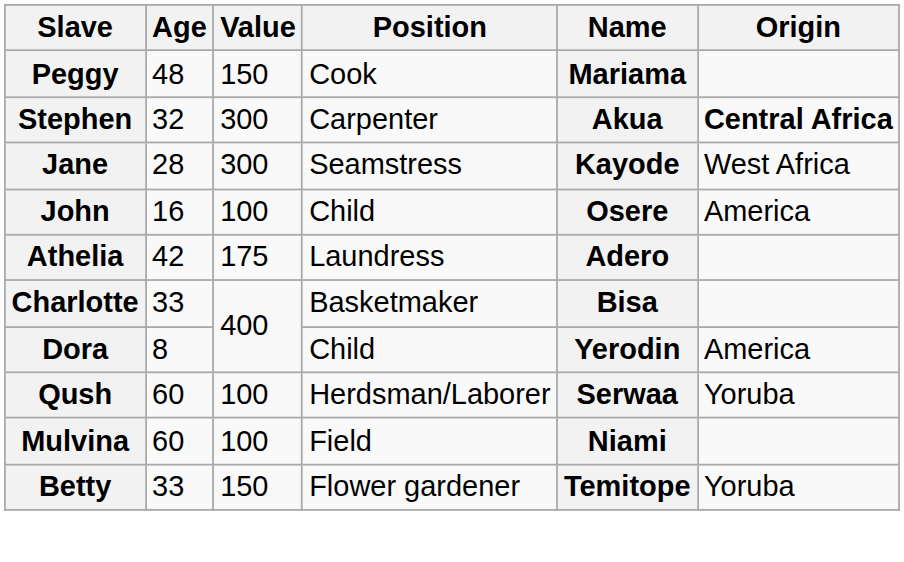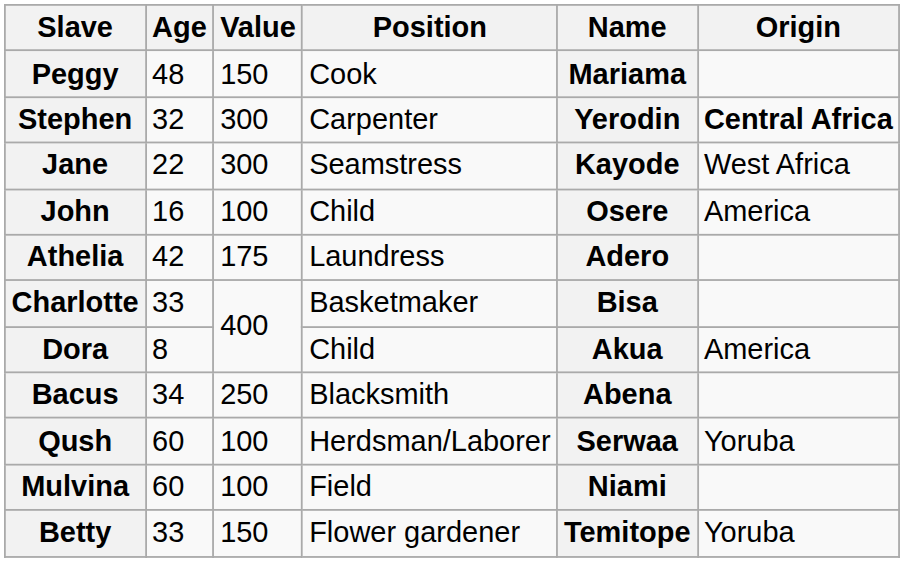 <table class="wikitable sortable" style="font-size:100%;text-align:left;">
 <tr>
 <th>Slave</th>
 <th>Age</th>
 <th>Value</th>
 <th>Position</th>
 <th>Name</th>
 <th>Origin</th>
 </tr>
 <tr>
 <th>Peggy</th>
 <td>48</td>
 <td>150</td>
 <td>Cook</td>
 <th>Mariama</th>
 <td></td>
 </tr>
 <tr>
 <th>Stephen</th>
 <td>32</td>
 <td>300</td>
 <td>Carpenter</td>
-<th>Akua</th>
+<th>Yerodin</th>
 <td><strong>Central Africa</strong></td>
 </tr>
 <tr>
 <th>Jane</th>
-<td>28</td>
+<td>22</td>
 <td>300</td>
 <td>Seamstress</td>
 <th>Kayode</th>
 <td>West Africa</td>
 </tr>
 <tr>
 <th>John</th>
 <td>16</td>
 <td>100</td>
 <td>Child</td>
 <th>Osere</th>
 <td>America</td>
 </tr>
 <tr>
 <th>Athelia</th>
 <td>42</td>
 <td>175</td>
 <td>Laundress</td>
 <th>Adero</th>
 <td></td>
 </tr>
 <tr>
 <th>Charlotte</th>
 <td>33</td>
 <td rowspan=2>400</td>
 <td>Basketmaker</td>
 <th>Bisa</th>
 <td></td>
 </tr>
 <tr>
 <th>Dora</th>
 <td>8</td>
 <td>Child</td>
-<th>Yerodin</th>
+<th>Akua</th>
 <td>America</td>
+</tr>
+<tr>
+<th>Bacus</th>
+<td>34</td>
+<td>250</td>
+<td>Blacksmith</td>
+<th>Abena</th>
+<td></td>
 </tr>
 <tr>
 <th>Qush</th>
 <td>60</td>
 <td>100</td>
 <td>Herdsman/Laborer</td>
 <th>Serwaa</th>
 <td>Yoruba</td>
 </tr>
 <tr>
 <th>Mulvina</th>
 <td>60</td>
 <td>100</td>
 <td>Field</td>
 <th>Niami</th>
 <td></td>
 </tr>
 <tr>
 <th>Betty</th>
 <td>33</td>
 <td>150</td>
 <td>Flower gardener</td>
 <th>Temitope</th>
 <td>Yoruba</td>
 </tr>
 </table>
